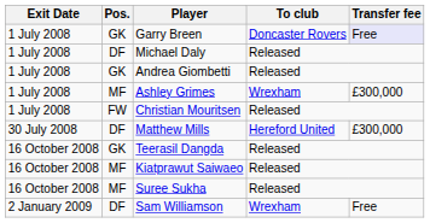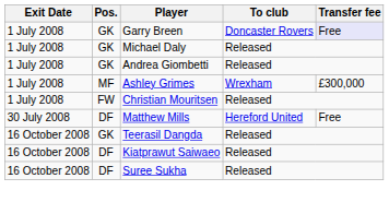 <table class="wikitable">
 <tr>
 <th>Exit Date</th>
 <th>Pos.</th>
 <th>Player</th>
 <th>To club</th>
 <th>Transfer fee</th>
 </tr>
 <tr>
 <td>1 July 2008</td>
 <td style="text-align:center;">GK</td>
 <td> Garry Breen</td>
 <td> <a href='#'>Doncaster Rovers</a></td>
 <td style="background: lavender;">Free</td>
 </tr>
 <tr>
 <td>1 July 2008</td>
-<td style="text-align:center;">DF</td>
+<td style="text-align:center;">GK</td>
 <td> Michael Daly</td>
 <td colspan="2">Released</td>
 </tr>
 <tr>
 <td>1 July 2008</td>
 <td style="text-align:center;">GK</td>
 <td> Andrea Giombetti</td>
 <td colspan="2">Released</td>
 </tr>
 <tr>
 <td>1 July 2008</td>
 <td style="text-align:center;">MF</td>
 <td> <a href='#'>Ashley Grimes</a></td>
 <td> <a href='#'>Wrexham</a></td>
 <td>£300,000</td>
 </tr>
 <tr>
 <td>1 July 2008</td>
 <td style="text-align:center;">FW</td>
 <td> <a href='#'>Christian Mouritsen</a></td>
 <td colspan="2">Released</td>
 </tr>
 <tr>
 <td>30 July 2008</td>
 <td style="text-align:center;">DF</td>
 <td> <a href='#'>Matthew Mills</a></td>
 <td> <a href='#'>Hereford United</a></td>
-<td>£300,000</td>
+<td>Free</td>
 </tr>
 <tr>
 <td>16 October 2008</td>
 <td style="text-align:center;">GK</td>
 <td> <a href='#'>Teerasil Dangda</a></td>
 <td colspan="2">Released</td>
 </tr>
 <tr>
 <td>16 October 2008</td>
-<td style="text-align:center;">MF</td>
+<td style="text-align:center;">DF</td>
 <td> <a href='#'>Kiatprawut Saiwaeo</a></td>
 <td colspan="2">Released</td>
 </tr>
 <tr>
 <td>16 October 2008</td>
-<td style="text-align:center;">MF</td>
+<td style="text-align:center;">DF</td>
 <td> <a href='#'>Suree Sukha</a></td>
 <td colspan="2">Released</td>
 </tr>
-<tr>
-<td>2 January 2009</td>
-<td style="text-align:center;">DF</td>
-<td> <a href='#'>Sam Williamson</a></td>
-<td> <a href='#'>Wrexham</a></td>
-<td>Free</td>
-</tr>
 </table>
